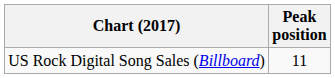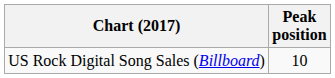 <table class="wikitable">
 <tr>
 <th>Chart (2017)</th>
 <th>Peak<br>position</th>
 </tr>
 <tr>
 </tr>
 <tr>
 <td>US Rock Digital Song Sales (<em><a href='#'>Billboard</a></em>)</td>
-<td align="center">11</td>
+<td align="center">10</td>
 </tr>
 </table>
